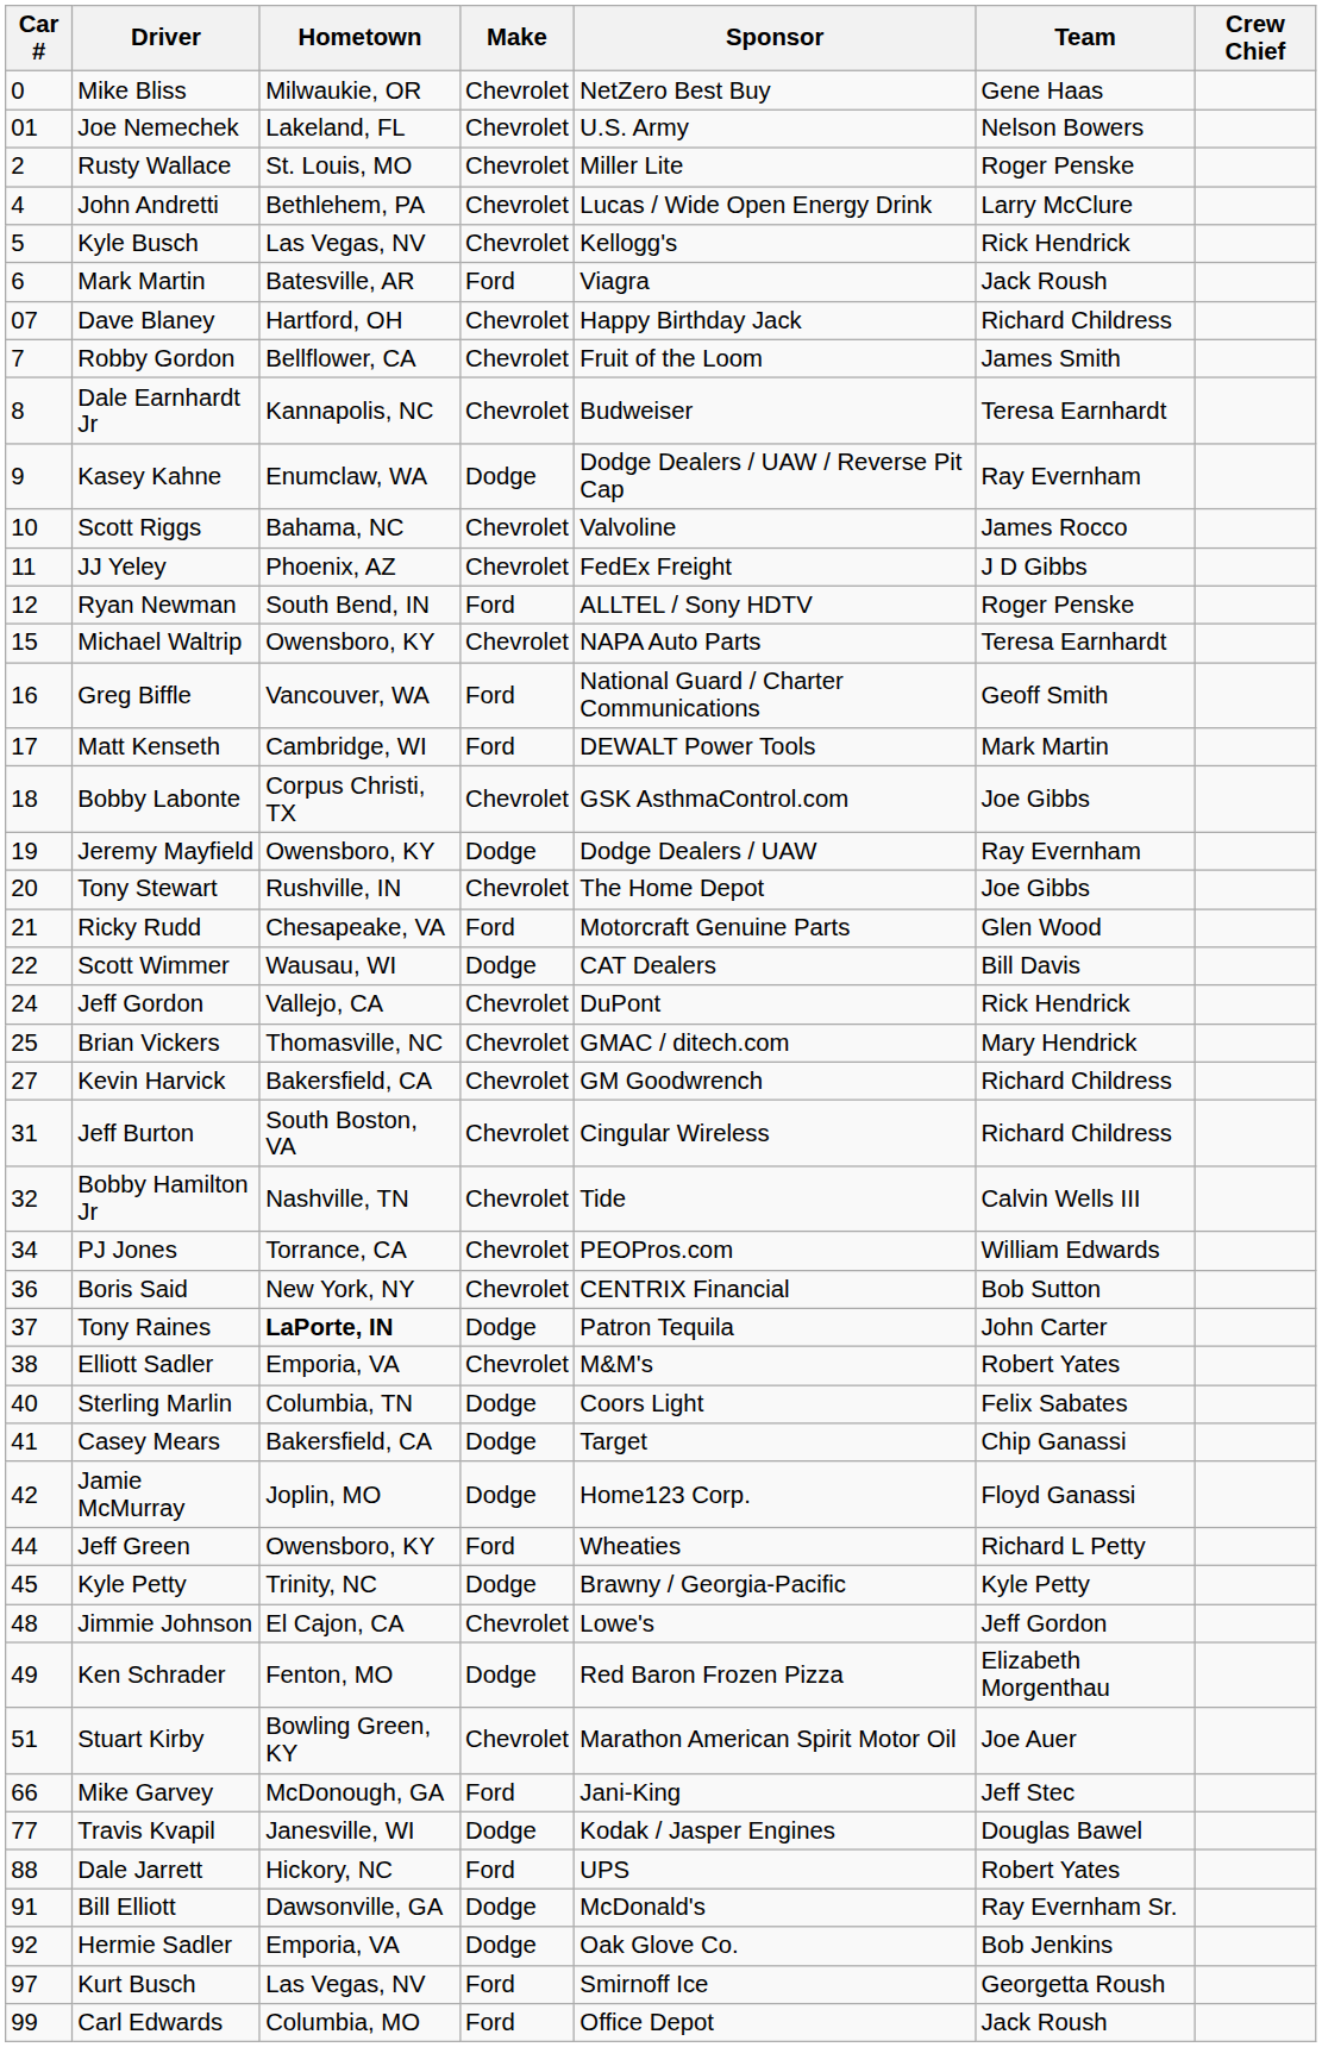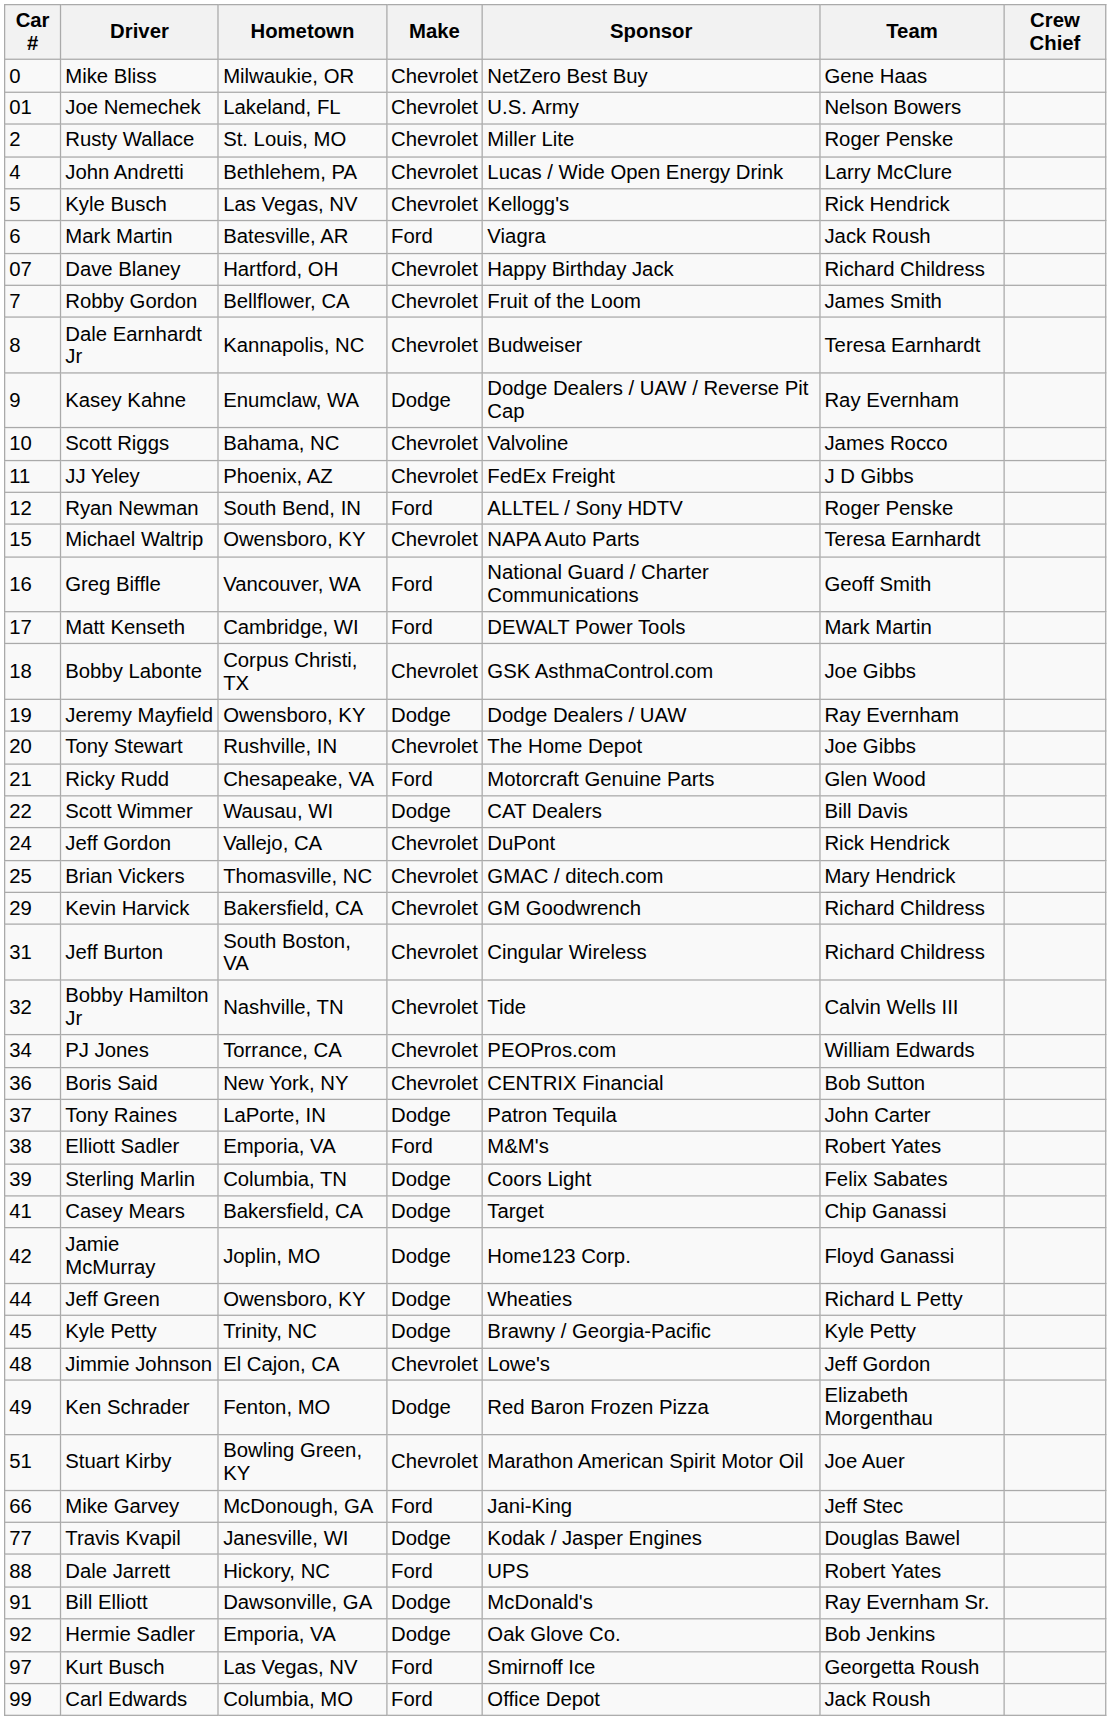 <table class="wikitable">
 <tr>
 <th colspan="1" rowspan="1">Car #</th>
 <th colspan="1" rowspan="1"><abbr>Driver</abbr></th>
 <th colspan="1" rowspan="1"><abbr>Hometown</abbr></th>
 <th colspan="1" rowspan="1"><abbr>Make</abbr></th>
 <th colspan="1" rowspan="1"><abbr>Sponsor</abbr></th>
 <th colspan="1" rowspan="1"><abbr>Team</abbr></th>
 <th colspan="1" rowspan="1"><abbr>Crew Chief</abbr></th>
 </tr>
 <tr>
 <td>0</td>
 <td>Mike Bliss</td>
 <td>Milwaukie, OR</td>
 <td>Chevrolet</td>
 <td>NetZero Best Buy</td>
 <td>Gene Haas</td>
 <td></td>
 </tr>
 <tr>
 <td>01</td>
 <td>Joe Nemechek</td>
 <td>Lakeland, FL</td>
 <td>Chevrolet</td>
 <td>U.S. Army</td>
 <td>Nelson Bowers</td>
 <td></td>
 </tr>
 <tr>
 <td>2</td>
 <td>Rusty Wallace</td>
 <td>St. Louis, MO</td>
 <td>Chevrolet</td>
 <td>Miller Lite</td>
 <td>Roger Penske</td>
 <td></td>
 </tr>
 <tr>
 <td>4</td>
 <td>John Andretti</td>
 <td>Bethlehem, PA</td>
 <td>Chevrolet</td>
 <td>Lucas / Wide Open Energy Drink</td>
 <td>Larry McClure</td>
 <td></td>
 </tr>
 <tr>
 <td>5</td>
 <td>Kyle Busch</td>
 <td>Las Vegas, NV</td>
 <td>Chevrolet</td>
 <td>Kellogg's</td>
 <td>Rick Hendrick</td>
 <td></td>
 </tr>
 <tr>
 <td>6</td>
 <td>Mark Martin</td>
 <td>Batesville, AR</td>
 <td>Ford</td>
 <td>Viagra</td>
 <td>Jack Roush</td>
 <td></td>
 </tr>
 <tr>
 <td>07</td>
 <td>Dave Blaney</td>
 <td>Hartford, OH</td>
 <td>Chevrolet</td>
 <td>Happy Birthday Jack</td>
 <td>Richard Childress</td>
 <td></td>
 </tr>
 <tr>
 <td>7</td>
 <td>Robby Gordon</td>
 <td>Bellflower, CA</td>
 <td>Chevrolet</td>
 <td>Fruit of the Loom</td>
 <td>James Smith</td>
 <td></td>
 </tr>
 <tr>
 <td>8</td>
 <td>Dale Earnhardt Jr</td>
 <td>Kannapolis, NC</td>
 <td>Chevrolet</td>
 <td>Budweiser</td>
 <td>Teresa Earnhardt</td>
 <td></td>
 </tr>
 <tr>
 <td>9</td>
 <td>Kasey Kahne</td>
 <td>Enumclaw, WA</td>
 <td>Dodge</td>
 <td>Dodge Dealers / UAW / Reverse Pit Cap</td>
 <td>Ray Evernham</td>
 <td></td>
 </tr>
 <tr>
 <td>10</td>
 <td>Scott Riggs</td>
 <td>Bahama, NC</td>
 <td>Chevrolet</td>
 <td>Valvoline</td>
 <td>James Rocco</td>
 <td></td>
 </tr>
 <tr>
 <td>11</td>
 <td>JJ Yeley</td>
 <td>Phoenix, AZ</td>
 <td>Chevrolet</td>
 <td>FedEx Freight</td>
 <td>J D Gibbs</td>
 <td></td>
 </tr>
 <tr>
 <td>12</td>
 <td>Ryan Newman</td>
 <td>South Bend, IN</td>
 <td>Ford</td>
 <td>ALLTEL / Sony HDTV</td>
 <td>Roger Penske</td>
 <td></td>
 </tr>
 <tr>
 <td>15</td>
 <td>Michael Waltrip</td>
 <td>Owensboro, KY</td>
 <td>Chevrolet</td>
 <td>NAPA Auto Parts</td>
 <td>Teresa Earnhardt</td>
 <td></td>
 </tr>
 <tr>
 <td>16</td>
 <td>Greg Biffle</td>
 <td>Vancouver, WA</td>
 <td>Ford</td>
 <td>National Guard / Charter Communications</td>
 <td>Geoff Smith</td>
 <td></td>
 </tr>
 <tr>
 <td>17</td>
 <td>Matt Kenseth</td>
 <td>Cambridge, WI</td>
 <td>Ford</td>
 <td>DEWALT Power Tools</td>
 <td>Mark Martin</td>
 <td></td>
 </tr>
 <tr>
 <td>18</td>
 <td>Bobby Labonte</td>
 <td>Corpus Christi, TX</td>
 <td>Chevrolet</td>
 <td>GSK AsthmaControl.com</td>
 <td>Joe Gibbs</td>
 <td></td>
 </tr>
 <tr>
 <td>19</td>
 <td>Jeremy Mayfield</td>
 <td>Owensboro, KY</td>
 <td>Dodge</td>
 <td>Dodge Dealers / UAW</td>
 <td>Ray Evernham</td>
 <td></td>
 </tr>
 <tr>
 <td>20</td>
 <td>Tony Stewart</td>
 <td>Rushville, IN</td>
 <td>Chevrolet</td>
 <td>The Home Depot</td>
 <td>Joe Gibbs</td>
 <td></td>
 </tr>
 <tr>
 <td>21</td>
 <td>Ricky Rudd</td>
 <td>Chesapeake, VA</td>
 <td>Ford</td>
 <td>Motorcraft Genuine Parts</td>
 <td>Glen Wood</td>
 <td></td>
 </tr>
 <tr>
 <td>22</td>
 <td>Scott Wimmer</td>
 <td>Wausau, WI</td>
 <td>Dodge</td>
 <td>CAT Dealers</td>
 <td>Bill Davis</td>
 <td></td>
 </tr>
 <tr>
 <td>24</td>
 <td>Jeff Gordon</td>
 <td>Vallejo, CA</td>
 <td>Chevrolet</td>
 <td>DuPont</td>
 <td>Rick Hendrick</td>
 <td></td>
 </tr>
 <tr>
 <td>25</td>
 <td>Brian Vickers</td>
 <td>Thomasville, NC</td>
 <td>Chevrolet</td>
 <td>GMAC / ditech.com</td>
 <td>Mary Hendrick</td>
 <td></td>
 </tr>
 <tr>
-<td>27</td>
+<td>29</td>
 <td>Kevin Harvick</td>
 <td>Bakersfield, CA</td>
 <td>Chevrolet</td>
 <td>GM Goodwrench</td>
 <td>Richard Childress</td>
 <td></td>
 </tr>
 <tr>
 <td>31</td>
 <td>Jeff Burton</td>
 <td>South Boston, VA</td>
 <td>Chevrolet</td>
 <td>Cingular Wireless</td>
 <td>Richard Childress</td>
 <td></td>
 </tr>
 <tr>
 <td>32</td>
 <td>Bobby Hamilton Jr</td>
 <td>Nashville, TN</td>
 <td>Chevrolet</td>
 <td>Tide</td>
 <td>Calvin Wells III</td>
 <td></td>
 </tr>
 <tr>
 <td>34</td>
 <td>PJ Jones</td>
 <td>Torrance, CA</td>
 <td>Chevrolet</td>
 <td>PEOPros.com</td>
 <td>William Edwards</td>
 <td></td>
 </tr>
 <tr>
 <td>36</td>
 <td>Boris Said</td>
 <td>New York, NY</td>
 <td>Chevrolet</td>
 <td>CENTRIX Financial</td>
 <td>Bob Sutton</td>
 <td></td>
 </tr>
 <tr>
 <td>37</td>
 <td>Tony Raines</td>
-<td><strong>LaPorte, IN</strong></td>
+<td>LaPorte, IN</td>
 <td>Dodge</td>
 <td>Patron Tequila</td>
 <td>John Carter</td>
 <td></td>
 </tr>
 <tr>
 <td>38</td>
 <td>Elliott Sadler</td>
 <td>Emporia, VA</td>
-<td>Chevrolet</td>
+<td>Ford</td>
 <td>M&M's</td>
 <td>Robert Yates</td>
 <td></td>
 </tr>
 <tr>
-<td>40</td>
+<td>39</td>
 <td>Sterling Marlin</td>
 <td>Columbia, TN</td>
 <td>Dodge</td>
 <td>Coors Light</td>
 <td>Felix Sabates</td>
 <td></td>
 </tr>
 <tr>
 <td>41</td>
 <td>Casey Mears</td>
 <td>Bakersfield, CA</td>
 <td>Dodge</td>
 <td>Target</td>
 <td>Chip Ganassi</td>
 <td></td>
 </tr>
 <tr>
 <td>42</td>
 <td>Jamie McMurray</td>
 <td>Joplin, MO</td>
 <td>Dodge</td>
 <td>Home123 Corp.</td>
 <td>Floyd Ganassi</td>
 <td></td>
 </tr>
 <tr>
 <td>44</td>
 <td>Jeff Green</td>
 <td>Owensboro, KY</td>
-<td>Ford</td>
+<td>Dodge</td>
 <td>Wheaties</td>
 <td>Richard L Petty</td>
 <td></td>
 </tr>
 <tr>
 <td>45</td>
 <td>Kyle Petty</td>
 <td>Trinity, NC</td>
 <td>Dodge</td>
 <td>Brawny / Georgia-Pacific</td>
 <td>Kyle Petty</td>
 <td></td>
 </tr>
 <tr>
 <td>48</td>
 <td>Jimmie Johnson</td>
 <td>El Cajon, CA</td>
 <td>Chevrolet</td>
 <td>Lowe's</td>
 <td>Jeff Gordon</td>
 <td></td>
 </tr>
 <tr>
 <td>49</td>
 <td>Ken Schrader</td>
 <td>Fenton, MO</td>
 <td>Dodge</td>
 <td>Red Baron Frozen Pizza</td>
 <td>Elizabeth Morgenthau</td>
 <td></td>
 </tr>
 <tr>
 <td>51</td>
 <td>Stuart Kirby</td>
 <td>Bowling Green, KY</td>
 <td>Chevrolet</td>
 <td>Marathon American Spirit Motor Oil</td>
 <td>Joe Auer</td>
 <td></td>
 </tr>
 <tr>
 <td>66</td>
 <td>Mike Garvey</td>
 <td>McDonough, GA</td>
 <td>Ford</td>
 <td>Jani-King</td>
 <td>Jeff Stec</td>
 <td></td>
 </tr>
 <tr>
 <td>77</td>
 <td>Travis Kvapil</td>
 <td>Janesville, WI</td>
 <td>Dodge</td>
 <td>Kodak / Jasper Engines</td>
 <td>Douglas Bawel</td>
 <td></td>
 </tr>
 <tr>
 <td>88</td>
 <td>Dale Jarrett</td>
 <td>Hickory, NC</td>
 <td>Ford</td>
 <td>UPS</td>
 <td>Robert Yates</td>
 <td></td>
 </tr>
 <tr>
 <td>91</td>
 <td>Bill Elliott</td>
 <td>Dawsonville, GA</td>
 <td>Dodge</td>
 <td>McDonald's</td>
 <td>Ray Evernham Sr.</td>
 <td></td>
 </tr>
 <tr>
 <td>92</td>
 <td>Hermie Sadler</td>
 <td>Emporia, VA</td>
 <td>Dodge</td>
 <td>Oak Glove Co.</td>
 <td>Bob Jenkins</td>
 <td></td>
 </tr>
 <tr>
 <td>97</td>
 <td>Kurt Busch</td>
 <td>Las Vegas, NV</td>
 <td>Ford</td>
 <td>Smirnoff Ice</td>
 <td>Georgetta Roush</td>
 <td></td>
 </tr>
 <tr>
 <td>99</td>
 <td>Carl Edwards</td>
 <td>Columbia, MO</td>
 <td>Ford</td>
 <td>Office Depot</td>
 <td>Jack Roush</td>
 <td></td>
 </tr>
 </table>
